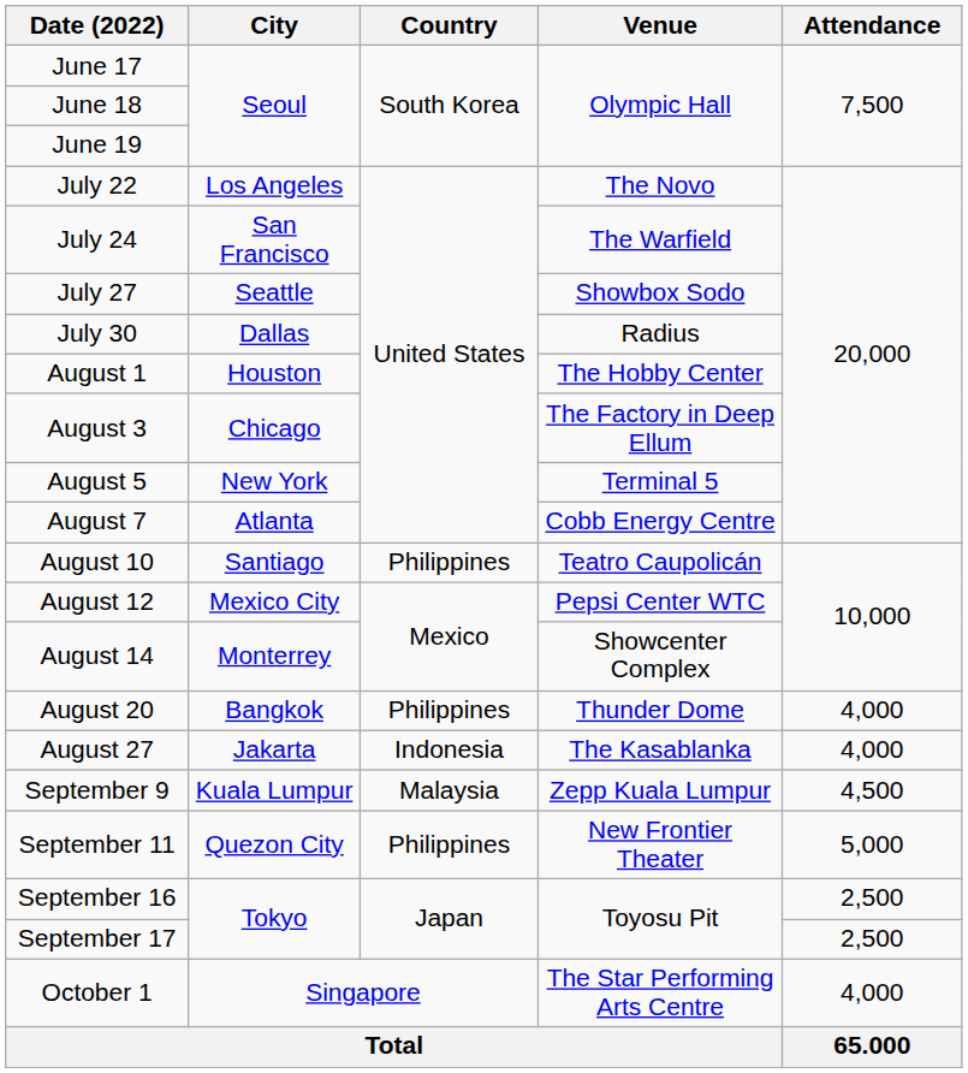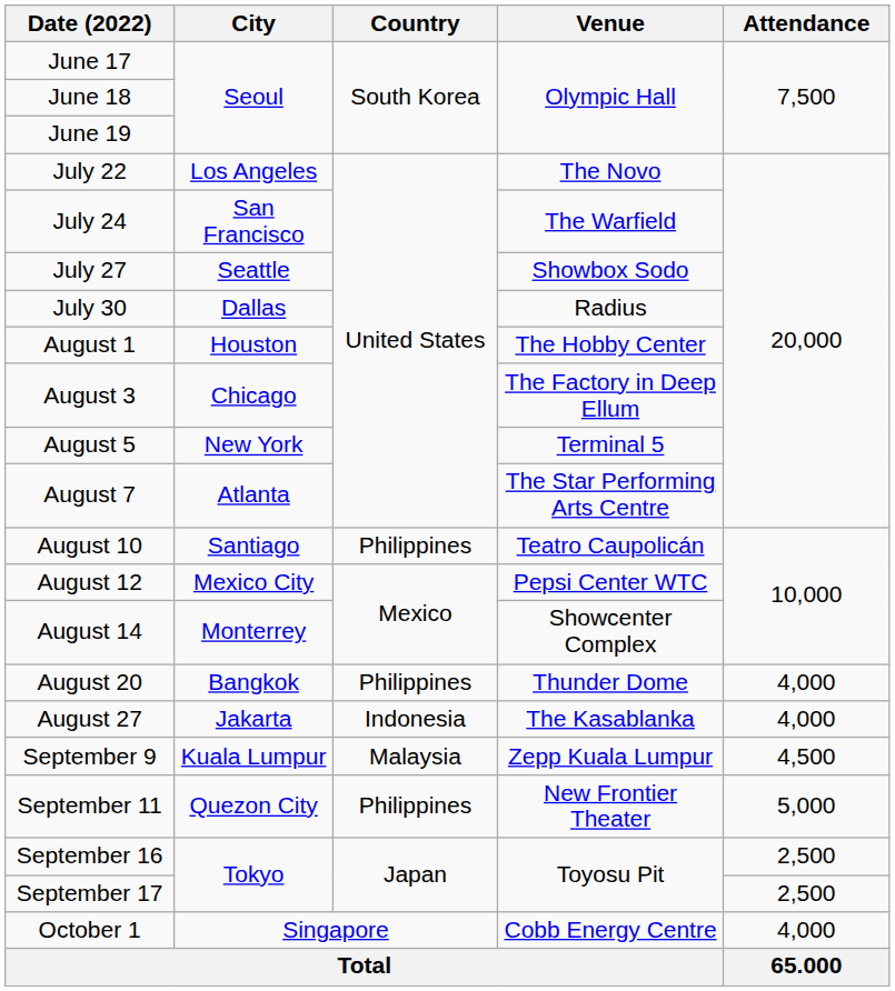 <table class="wikitable plainrowheaders" style="text-align:center;">
 <tr>
 <th scope="col" style="width:10.5em;">Date (2022)</th>
 <th scope="col" style="width:10em;">City</th>
 <th scope="col" style="width:10em;">Country</th>
 <th scope="col" style="width:17em;">Venue</th>
 <th scope="col" style="width:9em;">Attendance</th>
 </tr>
 <tr>
 <td>June 17</td>
 <td rowspan="3"><a href='#'>Seoul</a></td>
 <td rowspan="3">South Korea</td>
 <td rowspan="3"><a href='#'>Olympic Hall</a></td>
 <td rowspan="3">7,500</td>
 </tr>
 <tr>
 <td>June 18</td>
 </tr>
 <tr>
 <td>June 19</td>
 </tr>
 <tr>
 <td>July 22</td>
 <td><a href='#'>Los Angeles</a></td>
 <td rowspan="8">United States</td>
 <td><a href='#'>The Novo</a></td>
 <td rowspan="8">20,000</td>
 </tr>
 <tr>
 <td>July 24</td>
 <td><a href='#'>San Francisco</a></td>
 <td><a href='#'>The Warfield</a></td>
 </tr>
 <tr>
 <td>July 27</td>
 <td><a href='#'>Seattle</a></td>
 <td><a href='#'>Showbox Sodo</a></td>
 </tr>
 <tr>
 <td>July 30</td>
 <td><a href='#'>Dallas</a></td>
 <td>Radius</td>
 </tr>
 <tr>
 <td>August 1</td>
 <td><a href='#'>Houston</a></td>
 <td><a href='#'>The Hobby Center</a></td>
 </tr>
 <tr>
 <td>August 3</td>
 <td><a href='#'>Chicago</a></td>
 <td><a href='#'>The Factory in Deep Ellum</a></td>
 </tr>
 <tr>
 <td>August 5</td>
 <td><a href='#'>New York</a></td>
 <td><a href='#'>Terminal 5</a></td>
 </tr>
 <tr>
 <td>August 7</td>
 <td><a href='#'>Atlanta</a></td>
-<td><a href='#'>Cobb Energy Centre</a></td>
+<td><a href='#'>The Star Performing Arts Centre</a></td>
 </tr>
 <tr>
 <td>August 10</td>
 <td><a href='#'>Santiago</a></td>
 <td>Philippines</td>
 <td><a href='#'>Teatro Caupolicán</a></td>
 <td rowspan="3">10,000</td>
 </tr>
 <tr>
 <td>August 12</td>
 <td><a href='#'>Mexico City</a></td>
 <td rowspan="2">Mexico</td>
 <td><a href='#'>Pepsi Center WTC</a></td>
 </tr>
 <tr>
 <td>August 14</td>
 <td><a href='#'>Monterrey</a></td>
 <td>Showcenter Complex</td>
 </tr>
 <tr>
 <td>August 20</td>
 <td><a href='#'>Bangkok</a></td>
 <td>Philippines</td>
 <td><a href='#'>Thunder Dome</a></td>
 <td>4,000</td>
 </tr>
 <tr>
 <td>August 27</td>
 <td><a href='#'>Jakarta</a></td>
 <td>Indonesia</td>
 <td><a href='#'>The Kasablanka</a></td>
 <td>4,000</td>
 </tr>
 <tr>
 <td>September 9</td>
 <td><a href='#'>Kuala Lumpur</a></td>
 <td>Malaysia</td>
 <td><a href='#'>Zepp Kuala Lumpur</a></td>
 <td>4,500</td>
 </tr>
 <tr>
 <td>September 11</td>
 <td><a href='#'>Quezon City</a></td>
 <td>Philippines</td>
 <td><a href='#'>New Frontier Theater</a></td>
 <td>5,000</td>
 </tr>
 <tr>
 <td>September 16</td>
 <td rowspan="2"><a href='#'>Tokyo</a></td>
 <td rowspan="2">Japan</td>
 <td rowspan="2">Toyosu Pit</td>
 <td>2,500</td>
 </tr>
 <tr>
 <td>September 17</td>
 <td>2,500</td>
 </tr>
 <tr>
 <td>October 1</td>
 <td colspan="2"><a href='#'>Singapore</a></td>
-<td><a href='#'>The Star Performing Arts Centre</a></td>
+<td><a href='#'>Cobb Energy Centre</a></td>
 <td>4,000</td>
 </tr>
 <tr>
 <th colspan="4"><strong>Total</strong></th>
 <th>65.000</th>
 </tr>
 </table>
